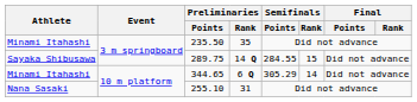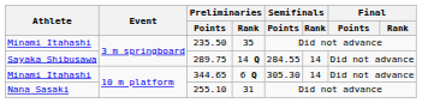 <table class=wikitable style="font-size:90%;">
 <tr>
 <th rowspan="2">Athlete</th>
 <th rowspan="2">Event</th>
 <th colspan="2">Preliminaries</th>
 <th colspan="2">Semifinals</th>
 <th colspan="2">Final</th>
 </tr>
 <tr style="font-size:95%">
 <th>Points</th>
 <th>Rank</th>
 <th>Points</th>
 <th>Rank</th>
 <th>Points</th>
 <th>Rank</th>
 </tr>
 <tr align=center>
 <td align=left><a href='#'>Minami Itahashi</a></td>
 <td align=left rowspan=2><a href='#'>3 m springboard</a></td>
 <td>235.50</td>
 <td>35</td>
 <td colspan=4>Did not advance</td>
 </tr>
 <tr align=center>
 <td align=left><a href='#'>Sayaka Shibusawa</a></td>
 <td>289.75</td>
 <td>14 <strong>Q</strong></td>
 <td>284.55</td>
-<td>15</td>
+<td>14</td>
 <td colspan=2>Did not advance</td>
 </tr>
 <tr align=center>
 <td align=left><a href='#'>Minami Itahashi</a></td>
 <td align=left rowspan=2><a href='#'>10 m platform</a></td>
 <td>344.65</td>
 <td>6 <strong>Q</strong></td>
-<td>305.29</td>
+<td>305.30</td>
 <td>14</td>
 <td colspan=2>Did not advance</td>
 </tr>
 <tr align=center>
 <td align=left><a href='#'>Nana Sasaki</a></td>
 <td>255.10</td>
 <td>31</td>
 <td colspan=4>Did not advance</td>
 </tr>
 </table>
